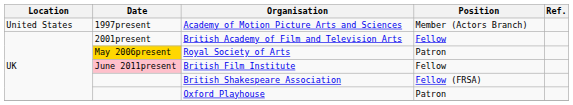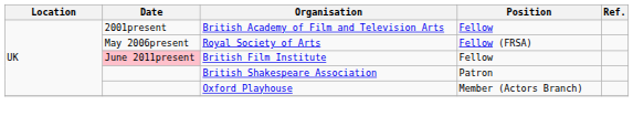 <table class=wikitable>
 <tr>
 <th scope="col" style="width:10em;">Location</th>
 <th scope="col" style="width:10em;">Date</th>
 <th scope="col" style="width:27em;">Organisation</th>
 <th scope="col" style="width:15em;">Position</th>
 <th>Ref.</th>
 </tr>
 <tr>
-<td>United States</td>
-<td>1997present</td>
-<td><a href='#'>Academy of Motion Picture Arts and Sciences</a></td>
-<td>Member (Actors Branch)</td>
-<td></td>
-</tr>
-<tr>
 <td rowspan="5">UK</td>
 <td>2001present</td>
 <td><a href='#'>British Academy of Film and Television Arts</a></td>
 <td><a href='#'>Fellow</a></td>
 <td></td>
 </tr>
 <tr>
-<td style="background: gold;">May 2006present</td>
+<td>May 2006present</td>
 <td><a href='#'>Royal Society of Arts</a></td>
-<td>Patron</td>
+<td><a href='#'>Fellow</a> (FRSA)</td>
 <td></td>
 </tr>
 <tr>
 <td style="background: pink;">June 2011present</td>
 <td><a href='#'>British Film Institute</a></td>
 <td>Fellow</td>
 <td></td>
 </tr>
 <tr>
 <td></td>
 <td><a href='#'>British Shakespeare Association</a></td>
-<td><a href='#'>Fellow</a> (FRSA)</td>
+<td>Patron</td>
 <td></td>
 </tr>
 <tr>
 <td></td>
 <td><a href='#'>Oxford Playhouse</a></td>
-<td>Patron</td>
+<td>Member (Actors Branch)</td>
 <td></td>
 </tr>
 <tr>
 </tr>
 </table>
